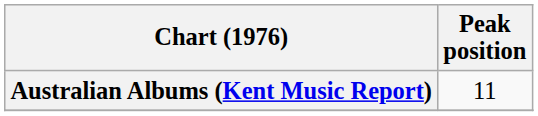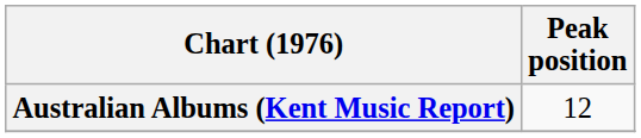 <table class="wikitable sortable plainrowheaders" style="text-align:center">
 <tr>
 <th scope="col">Chart (1976)</th>
 <th scope="col">Peak<br>position</th>
 </tr>
 <tr>
 <th scope="row">Australian Albums (<a href='#'>Kent Music Report</a>)</th>
-<td>11</td>
+<td>12</td>
 </tr>
 <tr>
 </tr>
 <tr>
 </tr>
 <tr>
 </tr>
 <tr>
 </tr>
 <tr>
 </tr>
 <tr>
 </tr>
 <tr>
 </tr>
 </table>
